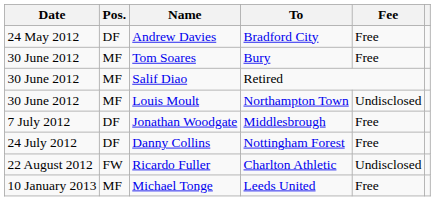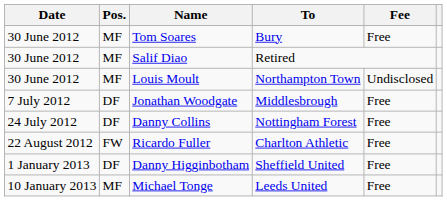 <table class="wikitable">
 <tr>
 <th>Date</th>
 <th>Pos.</th>
 <th>Name</th>
 <th>To</th>
 <th>Fee</th>
 <th></th>
-</tr>
-<tr>
-<td>24 May 2012</td>
-<td>DF</td>
-<td> <a href='#'>Andrew Davies</a></td>
-<td> <a href='#'>Bradford City</a></td>
-<td>Free</td>
-<td></td>
 </tr>
 <tr>
 <td>30 June 2012</td>
 <td>MF</td>
 <td> <a href='#'>Tom Soares</a></td>
 <td> <a href='#'>Bury</a></td>
 <td>Free</td>
 <td></td>
 </tr>
 <tr>
 <td>30 June 2012</td>
 <td>MF</td>
 <td> <a href='#'>Salif Diao</a></td>
 <td colspan=2>Retired</td>
 <td></td>
 </tr>
 <tr>
 <td>30 June 2012</td>
 <td>MF</td>
 <td> <a href='#'>Louis Moult</a></td>
 <td> <a href='#'>Northampton Town</a></td>
 <td>Undisclosed</td>
 <td></td>
 </tr>
 <tr>
 <td>7 July 2012</td>
 <td>DF</td>
 <td> <a href='#'>Jonathan Woodgate</a></td>
 <td> <a href='#'>Middlesbrough</a></td>
 <td>Free</td>
 <td></td>
 </tr>
 <tr>
 <td>24 July 2012</td>
 <td>DF</td>
 <td> <a href='#'>Danny Collins</a></td>
 <td> <a href='#'>Nottingham Forest</a></td>
 <td>Free</td>
 <td></td>
 </tr>
 <tr>
 <td>22 August 2012</td>
 <td>FW</td>
 <td> <a href='#'>Ricardo Fuller</a></td>
 <td> <a href='#'>Charlton Athletic</a></td>
-<td>Undisclosed</td>
+<td>Free</td>
+<td></td>
+</tr>
+<tr>
+<td>1 January 2013</td>
+<td>DF</td>
+<td> <a href='#'>Danny Higginbotham</a></td>
+<td> <a href='#'>Sheffield United</a></td>
+<td>Free</td>
 <td></td>
 </tr>
 <tr>
 <td>10 January 2013</td>
 <td>MF</td>
 <td> <a href='#'>Michael Tonge</a></td>
 <td> <a href='#'>Leeds United</a></td>
 <td>Free</td>
 <td></td>
 </tr>
 </table>
